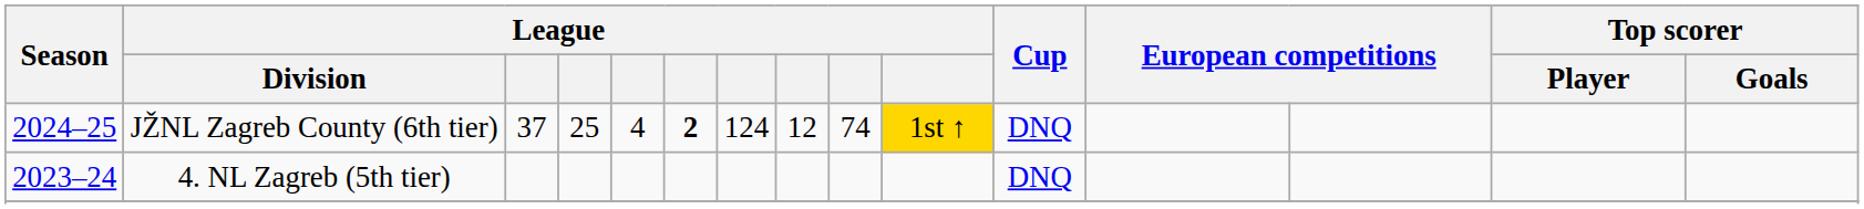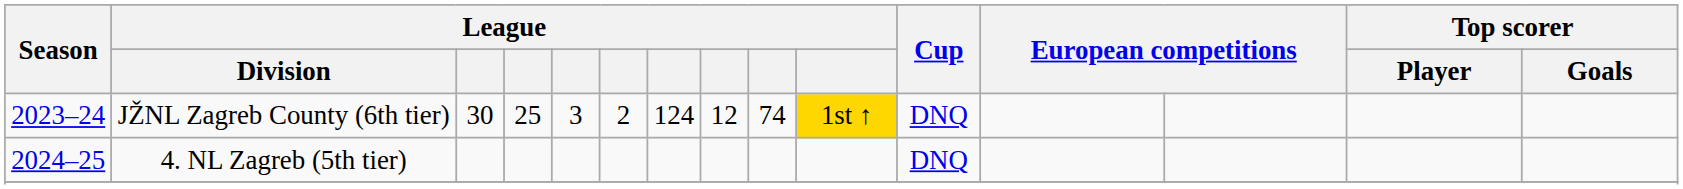 <table class="wikitable" style="font-size:95%; text-align: center;">
 <tr>
 <th rowspan=2>Season</th>
 <th colspan=9>League</th>
 <th rowspan="2" style="width:40px;"><a href='#'>Cup</a></th>
 <th rowspan="2" colspan="2" style="width:200px;"><a href='#'>European competitions</a></th>
 <th colspan="2" style="width:180px;">Top scorer</th>
 </tr>
 <tr>
 <th>Division</th>
 <th width="20"></th>
 <th width="20"></th>
 <th width="20"></th>
 <th width="20"></th>
 <th width="20"></th>
 <th width="20"></th>
 <th width="20"></th>
 <th width="50"></th>
 <th>Player</th>
 <th>Goals</th>
 </tr>
 <tr>
-<td><a href='#'>2024–25</a></td>
+<td><a href='#'>2023–24</a></td>
 <td>JŽNL Zagreb County (6th tier)</td>
-<td>37</td>
+<td>30</td>
 <td>25</td>
-<td>4</td>
-<td><strong>2</strong></td>
+<td>3</td>
+<td>2</td>
 <td>124</td>
 <td>12</td>
 <td>74</td>
 <td bgcolor=gold>1st ↑</td>
 <td><a href='#'>DNQ</a></td>
 <td></td>
 <td></td>
 <td></td>
 <td></td>
 </tr>
 <tr>
-<td><a href='#'>2023–24</a></td>
+<td><a href='#'>2024–25</a></td>
 <td>4. NL Zagreb (5th tier)</td>
 <td></td>
 <td></td>
 <td></td>
 <td></td>
 <td></td>
 <td></td>
 <td></td>
 <td></td>
 <td><a href='#'>DNQ</a></td>
 <td></td>
 <td></td>
 <td></td>
 <td></td>
 </tr>
 <tr>
 </tr>
 <tr>
 </tr>
 </table>
